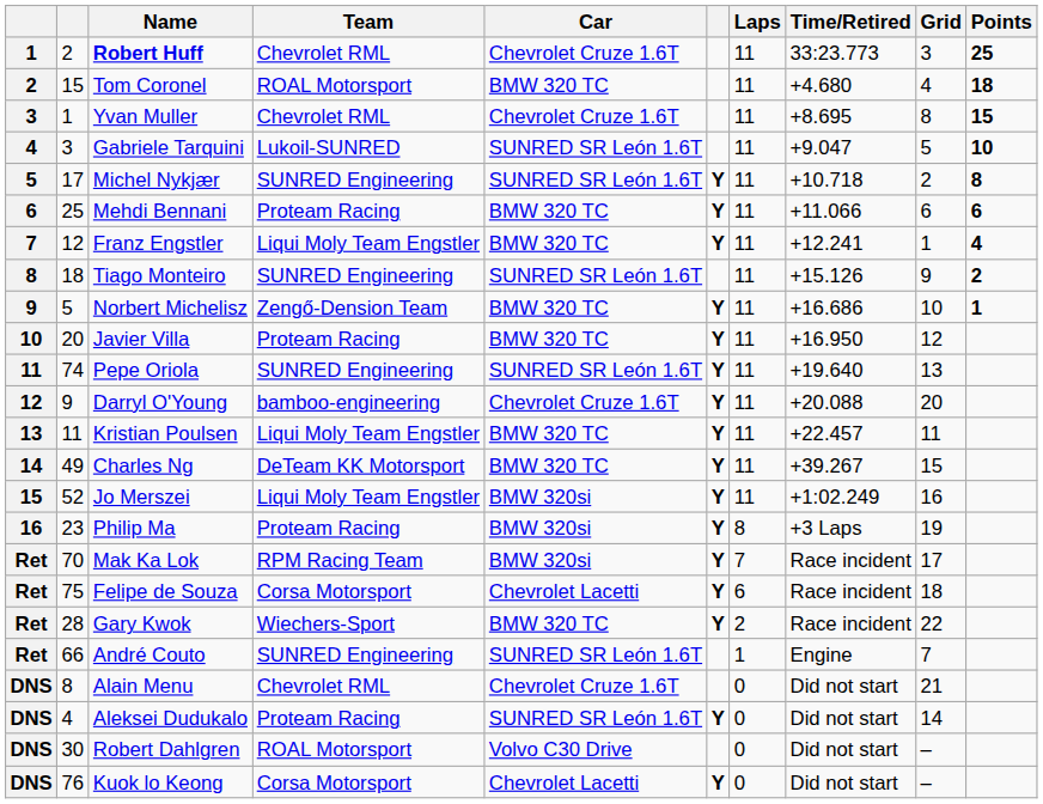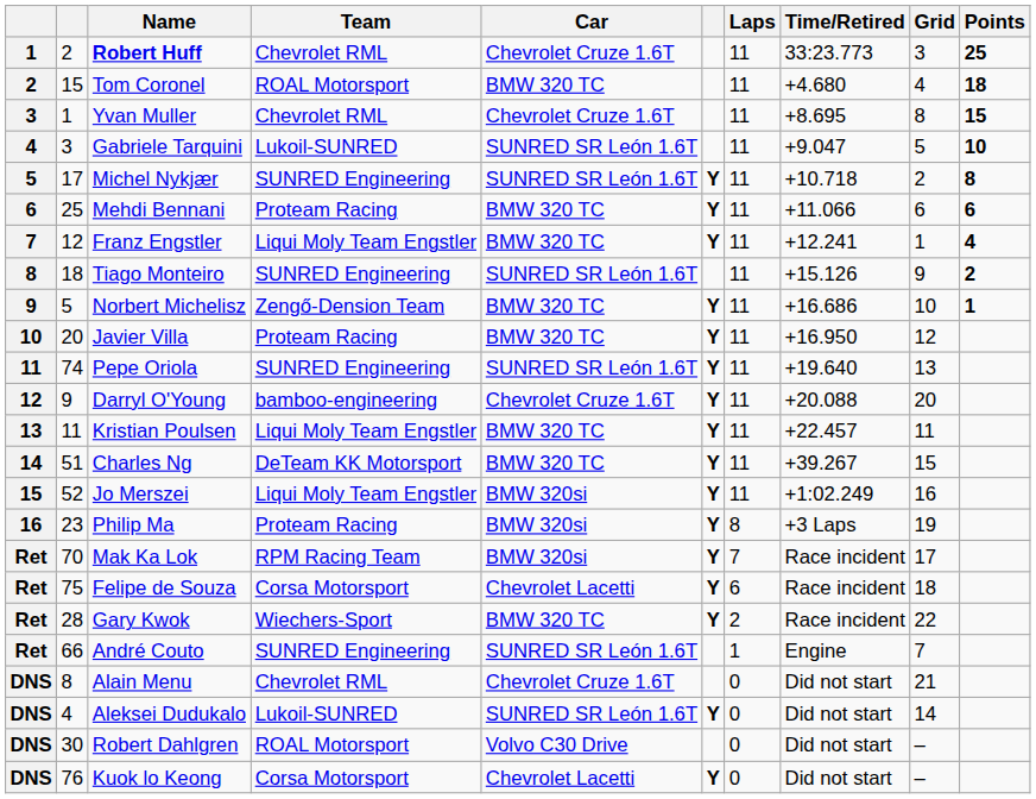 <table class="wikitable sortable" style="font-size: 95%;">
 <tr>
 <th></th>
 <th></th>
 <th>Name</th>
 <th>Team</th>
 <th>Car</th>
 <th></th>
 <th>Laps</th>
 <th>Time/Retired</th>
 <th>Grid</th>
 <th>Points</th>
 </tr>
 <tr>
 <th>1</th>
 <td>2</td>
 <td> <strong><a href='#'>Robert Huff</a></strong></td>
 <td><a href='#'>Chevrolet RML</a></td>
 <td><a href='#'>Chevrolet Cruze 1.6T</a></td>
 <td></td>
 <td>11</td>
 <td>33:23.773</td>
 <td>3</td>
 <td><strong>25</strong></td>
 </tr>
 <tr>
 <th>2</th>
 <td>15</td>
 <td> <a href='#'>Tom Coronel</a></td>
 <td><a href='#'>ROAL Motorsport</a></td>
 <td><a href='#'>BMW 320 TC</a></td>
 <td></td>
 <td>11</td>
 <td>+4.680</td>
 <td>4</td>
 <td><strong>18</strong></td>
 </tr>
 <tr>
 <th>3</th>
 <td>1</td>
 <td> <a href='#'>Yvan Muller</a></td>
 <td><a href='#'>Chevrolet RML</a></td>
 <td><a href='#'>Chevrolet Cruze 1.6T</a></td>
 <td></td>
 <td>11</td>
 <td>+8.695</td>
 <td>8</td>
 <td><strong>15</strong></td>
 </tr>
 <tr>
 <th>4</th>
 <td>3</td>
 <td> <a href='#'>Gabriele Tarquini</a></td>
 <td><a href='#'>Lukoil-SUNRED</a></td>
 <td><a href='#'>SUNRED SR León 1.6T</a></td>
 <td></td>
 <td>11</td>
 <td>+9.047</td>
 <td>5</td>
 <td><strong>10</strong></td>
 </tr>
 <tr>
 <th>5</th>
 <td>17</td>
 <td> <a href='#'>Michel Nykjær</a></td>
 <td><a href='#'>SUNRED Engineering</a></td>
 <td><a href='#'>SUNRED SR León 1.6T</a></td>
 <td align=center><strong><span>Y</span></strong></td>
 <td>11</td>
 <td>+10.718</td>
 <td>2</td>
 <td><strong>8</strong></td>
 </tr>
 <tr>
 <th>6</th>
 <td>25</td>
 <td> <a href='#'>Mehdi Bennani</a></td>
 <td><a href='#'>Proteam Racing</a></td>
 <td><a href='#'>BMW 320 TC</a></td>
 <td align=center><strong><span>Y</span></strong></td>
 <td>11</td>
 <td>+11.066</td>
 <td>6</td>
 <td><strong>6</strong></td>
 </tr>
 <tr>
 <th>7</th>
 <td>12</td>
 <td> <a href='#'>Franz Engstler</a></td>
 <td><a href='#'>Liqui Moly Team Engstler</a></td>
 <td><a href='#'>BMW 320 TC</a></td>
 <td align=center><strong><span>Y</span></strong></td>
 <td>11</td>
 <td>+12.241</td>
 <td>1</td>
 <td><strong>4</strong></td>
 </tr>
 <tr>
 <th>8</th>
 <td>18</td>
 <td> <a href='#'>Tiago Monteiro</a></td>
 <td><a href='#'>SUNRED Engineering</a></td>
 <td><a href='#'>SUNRED SR León 1.6T</a></td>
 <td></td>
 <td>11</td>
 <td>+15.126</td>
 <td>9</td>
 <td><strong>2</strong></td>
 </tr>
 <tr>
 <th>9</th>
 <td>5</td>
 <td> <a href='#'>Norbert Michelisz</a></td>
 <td><a href='#'>Zengő-Dension Team</a></td>
 <td><a href='#'>BMW 320 TC</a></td>
 <td align=center><strong><span>Y</span></strong></td>
 <td>11</td>
 <td>+16.686</td>
 <td>10</td>
 <td><strong>1</strong></td>
 </tr>
 <tr>
 <th>10</th>
 <td>20</td>
 <td> <a href='#'>Javier Villa</a></td>
 <td><a href='#'>Proteam Racing</a></td>
 <td><a href='#'>BMW 320 TC</a></td>
 <td align=center><strong><span>Y</span></strong></td>
 <td>11</td>
 <td>+16.950</td>
 <td>12</td>
 <td></td>
 </tr>
 <tr>
 <th>11</th>
 <td>74</td>
 <td> <a href='#'>Pepe Oriola</a></td>
 <td><a href='#'>SUNRED Engineering</a></td>
 <td><a href='#'>SUNRED SR León 1.6T</a></td>
 <td align=center><strong><span>Y</span></strong></td>
 <td>11</td>
 <td>+19.640</td>
 <td>13</td>
 <td></td>
 </tr>
 <tr>
 <th>12</th>
 <td>9</td>
 <td> <a href='#'>Darryl O'Young</a></td>
 <td><a href='#'>bamboo-engineering</a></td>
 <td><a href='#'>Chevrolet Cruze 1.6T</a></td>
 <td align=center><strong><span>Y</span></strong></td>
 <td>11</td>
 <td>+20.088</td>
 <td>20</td>
 <td></td>
 </tr>
 <tr>
 <th>13</th>
 <td>11</td>
 <td> <a href='#'>Kristian Poulsen</a></td>
 <td><a href='#'>Liqui Moly Team Engstler</a></td>
 <td><a href='#'>BMW 320 TC</a></td>
 <td align=center><strong><span>Y</span></strong></td>
 <td>11</td>
 <td>+22.457</td>
 <td>11</td>
 <td></td>
 </tr>
 <tr>
 <th>14</th>
-<td>49</td>
+<td>51</td>
 <td> <a href='#'>Charles Ng</a></td>
 <td><a href='#'>DeTeam KK Motorsport</a></td>
 <td><a href='#'>BMW 320 TC</a></td>
 <td align=center><strong><span>Y</span></strong></td>
 <td>11</td>
 <td>+39.267</td>
 <td>15</td>
 <td></td>
 </tr>
 <tr>
 <th>15</th>
 <td>52</td>
 <td> <a href='#'>Jo Merszei</a></td>
 <td><a href='#'>Liqui Moly Team Engstler</a></td>
 <td><a href='#'>BMW 320si</a></td>
 <td align=center><strong><span>Y</span></strong></td>
 <td>11</td>
 <td>+1:02.249</td>
 <td>16</td>
 <td></td>
 </tr>
 <tr>
 <th>16</th>
 <td>23</td>
 <td> <a href='#'>Philip Ma</a></td>
 <td><a href='#'>Proteam Racing</a></td>
 <td><a href='#'>BMW 320si</a></td>
 <td align=center><strong><span>Y</span></strong></td>
 <td>8</td>
 <td>+3 Laps</td>
 <td>19</td>
 <td></td>
 </tr>
 <tr>
 <th>Ret</th>
 <td>70</td>
 <td> <a href='#'>Mak Ka Lok</a></td>
 <td><a href='#'>RPM Racing Team</a></td>
 <td><a href='#'>BMW 320si</a></td>
 <td align=center><strong><span>Y</span></strong></td>
 <td>7</td>
 <td>Race incident</td>
 <td>17</td>
 <td></td>
 </tr>
 <tr>
 <th>Ret</th>
 <td>75</td>
 <td> <a href='#'>Felipe de Souza</a></td>
 <td><a href='#'>Corsa Motorsport</a></td>
 <td><a href='#'>Chevrolet Lacetti</a></td>
 <td align=center><strong><span>Y</span></strong></td>
 <td>6</td>
 <td>Race incident</td>
 <td>18</td>
 <td></td>
 </tr>
 <tr>
 <th>Ret</th>
 <td>28</td>
 <td> <a href='#'>Gary Kwok</a></td>
 <td><a href='#'>Wiechers-Sport</a></td>
 <td><a href='#'>BMW 320 TC</a></td>
 <td align=center><strong><span>Y</span></strong></td>
 <td>2</td>
 <td>Race incident</td>
 <td>22</td>
 <td></td>
 </tr>
 <tr>
 <th>Ret</th>
 <td>66</td>
 <td> <a href='#'>André Couto</a></td>
 <td><a href='#'>SUNRED Engineering</a></td>
 <td><a href='#'>SUNRED SR León 1.6T</a></td>
 <td></td>
 <td>1</td>
 <td>Engine</td>
 <td>7</td>
 <td></td>
 </tr>
 <tr>
 <th>DNS</th>
 <td>8</td>
 <td> <a href='#'>Alain Menu</a></td>
 <td><a href='#'>Chevrolet RML</a></td>
 <td><a href='#'>Chevrolet Cruze 1.6T</a></td>
 <td></td>
 <td>0</td>
 <td>Did not start</td>
 <td>21</td>
 <td></td>
 </tr>
 <tr>
 <th>DNS</th>
 <td>4</td>
 <td> <a href='#'>Aleksei Dudukalo</a></td>
-<td><a href='#'>Proteam Racing</a></td>
+<td><a href='#'>Lukoil-SUNRED</a></td>
 <td><a href='#'>SUNRED SR León 1.6T</a></td>
 <td align=center><strong><span>Y</span></strong></td>
 <td>0</td>
 <td>Did not start</td>
 <td>14</td>
 <td></td>
 </tr>
 <tr>
 <th>DNS</th>
 <td>30</td>
 <td> <a href='#'>Robert Dahlgren</a></td>
 <td><a href='#'>ROAL Motorsport</a></td>
 <td><a href='#'>Volvo C30 Drive</a></td>
 <td></td>
 <td>0</td>
 <td>Did not start</td>
 <td>–</td>
 <td></td>
 </tr>
 <tr>
 <th>DNS</th>
 <td>76</td>
 <td> <a href='#'>Kuok lo Keong</a></td>
 <td><a href='#'>Corsa Motorsport</a></td>
 <td><a href='#'>Chevrolet Lacetti</a></td>
 <td align=center><strong><span>Y</span></strong></td>
 <td>0</td>
 <td>Did not start</td>
 <td>–</td>
 <td></td>
 </tr>
 </table>
